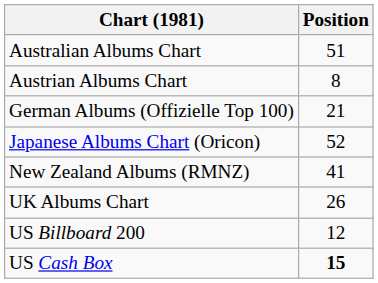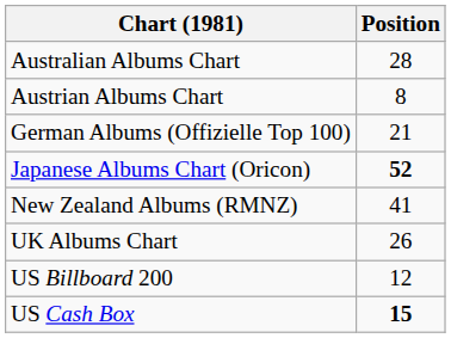 <table class="wikitable sortable">
 <tr>
 <th align="center">Chart (1981)</th>
 <th align="center">Position</th>
 </tr>
 <tr>
 <td>Australian Albums Chart</td>
-<td style="text-align:center;">51</td>
+<td style="text-align:center;">28</td>
 </tr>
 <tr>
 <td align="left">Austrian Albums Chart</td>
 <td style="text-align:center;">8</td>
 </tr>
 <tr>
 <td>German Albums (Offizielle Top 100)</td>
 <td align="center">21</td>
 </tr>
 <tr>
 <td align="left"><a href='#'>Japanese Albums Chart</a> (Oricon)</td>
-<td style="text-align:center;">52</td>
+<td style="text-align:center;"><strong>52</strong></td>
 </tr>
 <tr>
 <td>New Zealand Albums (RMNZ)</td>
 <td align="center">41</td>
 </tr>
 <tr>
 <td align="left">UK Albums Chart</td>
 <td style="text-align:center;">26</td>
 </tr>
 <tr>
 <td align="left">US <em>Billboard</em> 200</td>
 <td style="text-align:center;">12</td>
 </tr>
 <tr>
 <td align="left">US <a href='#'><em>Cash Box</em></a></td>
 <td style="text-align:center;"><strong>15</strong></td>
 </tr>
 </table>
